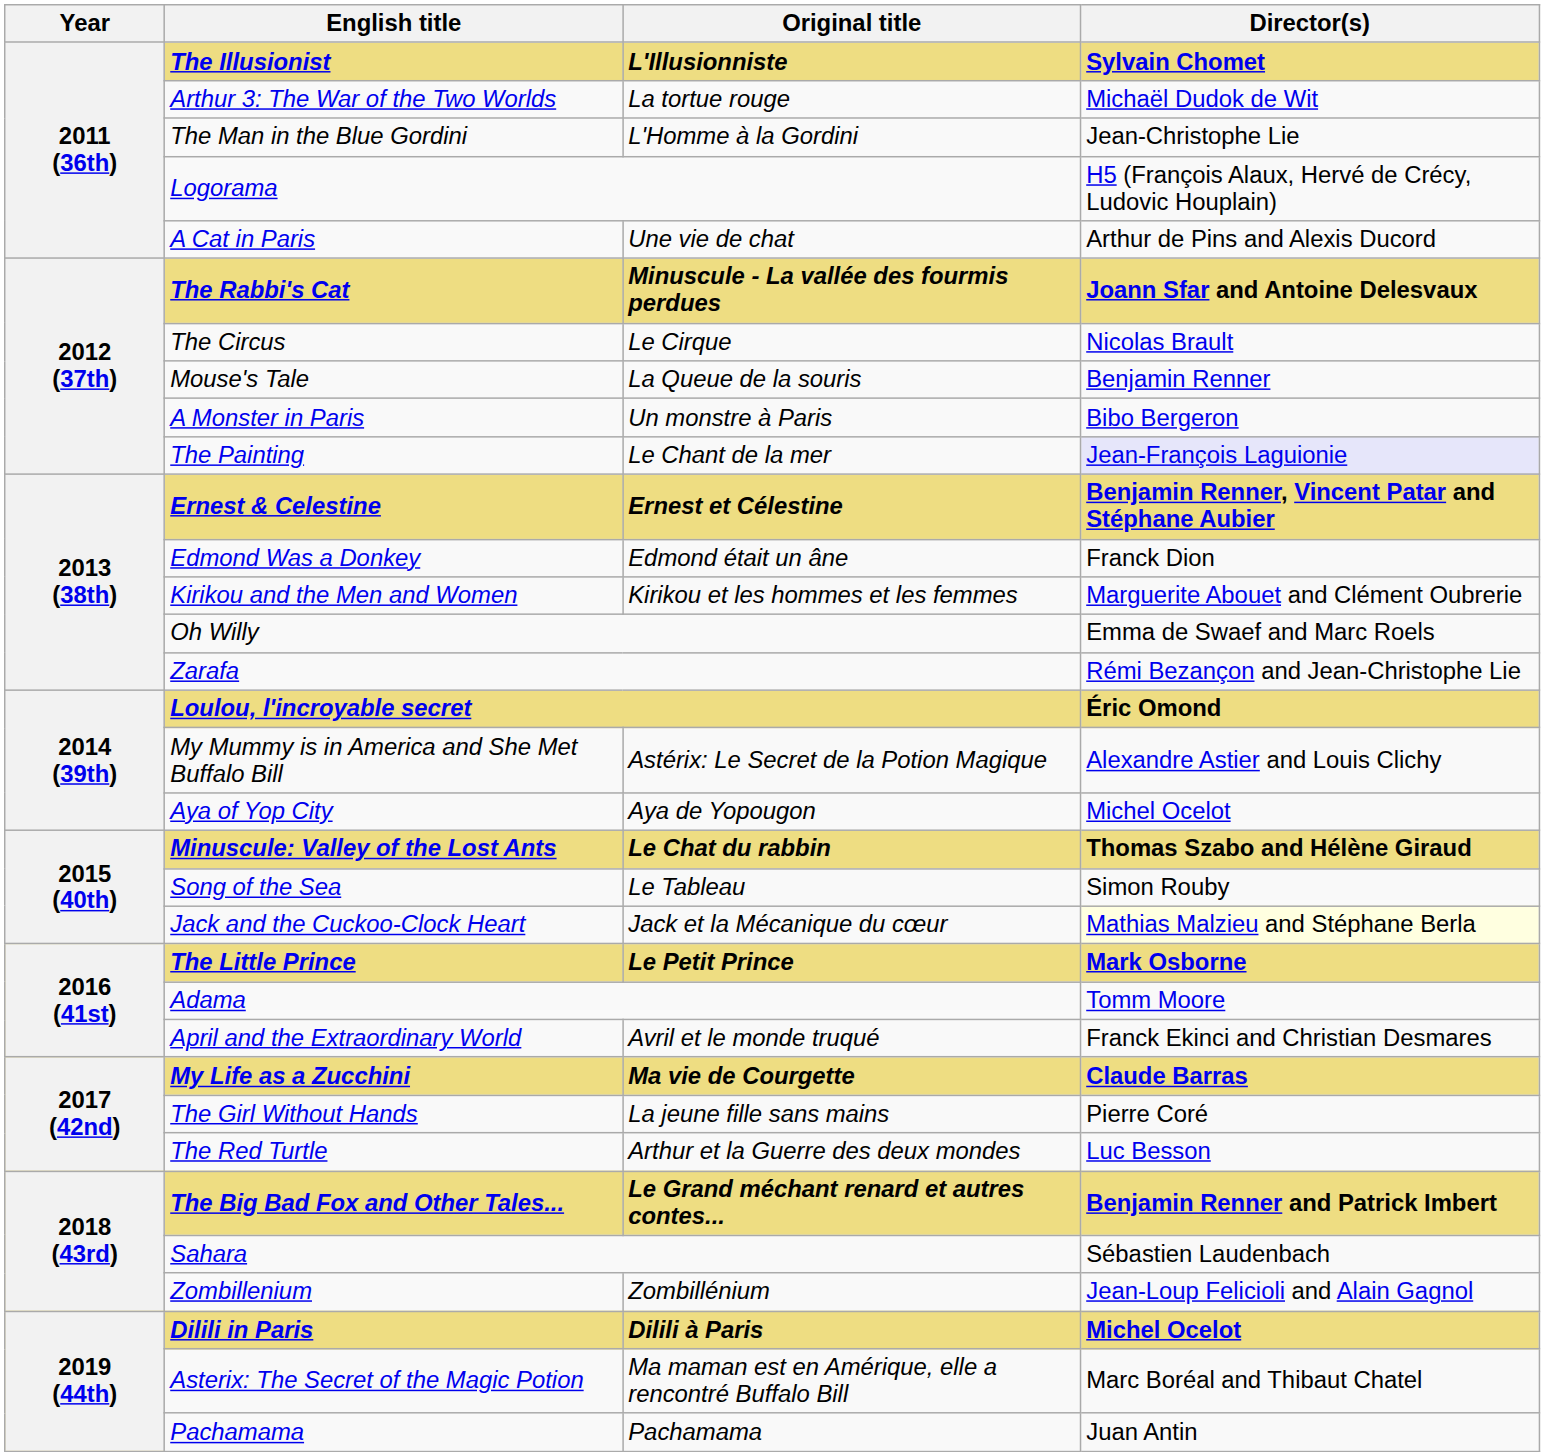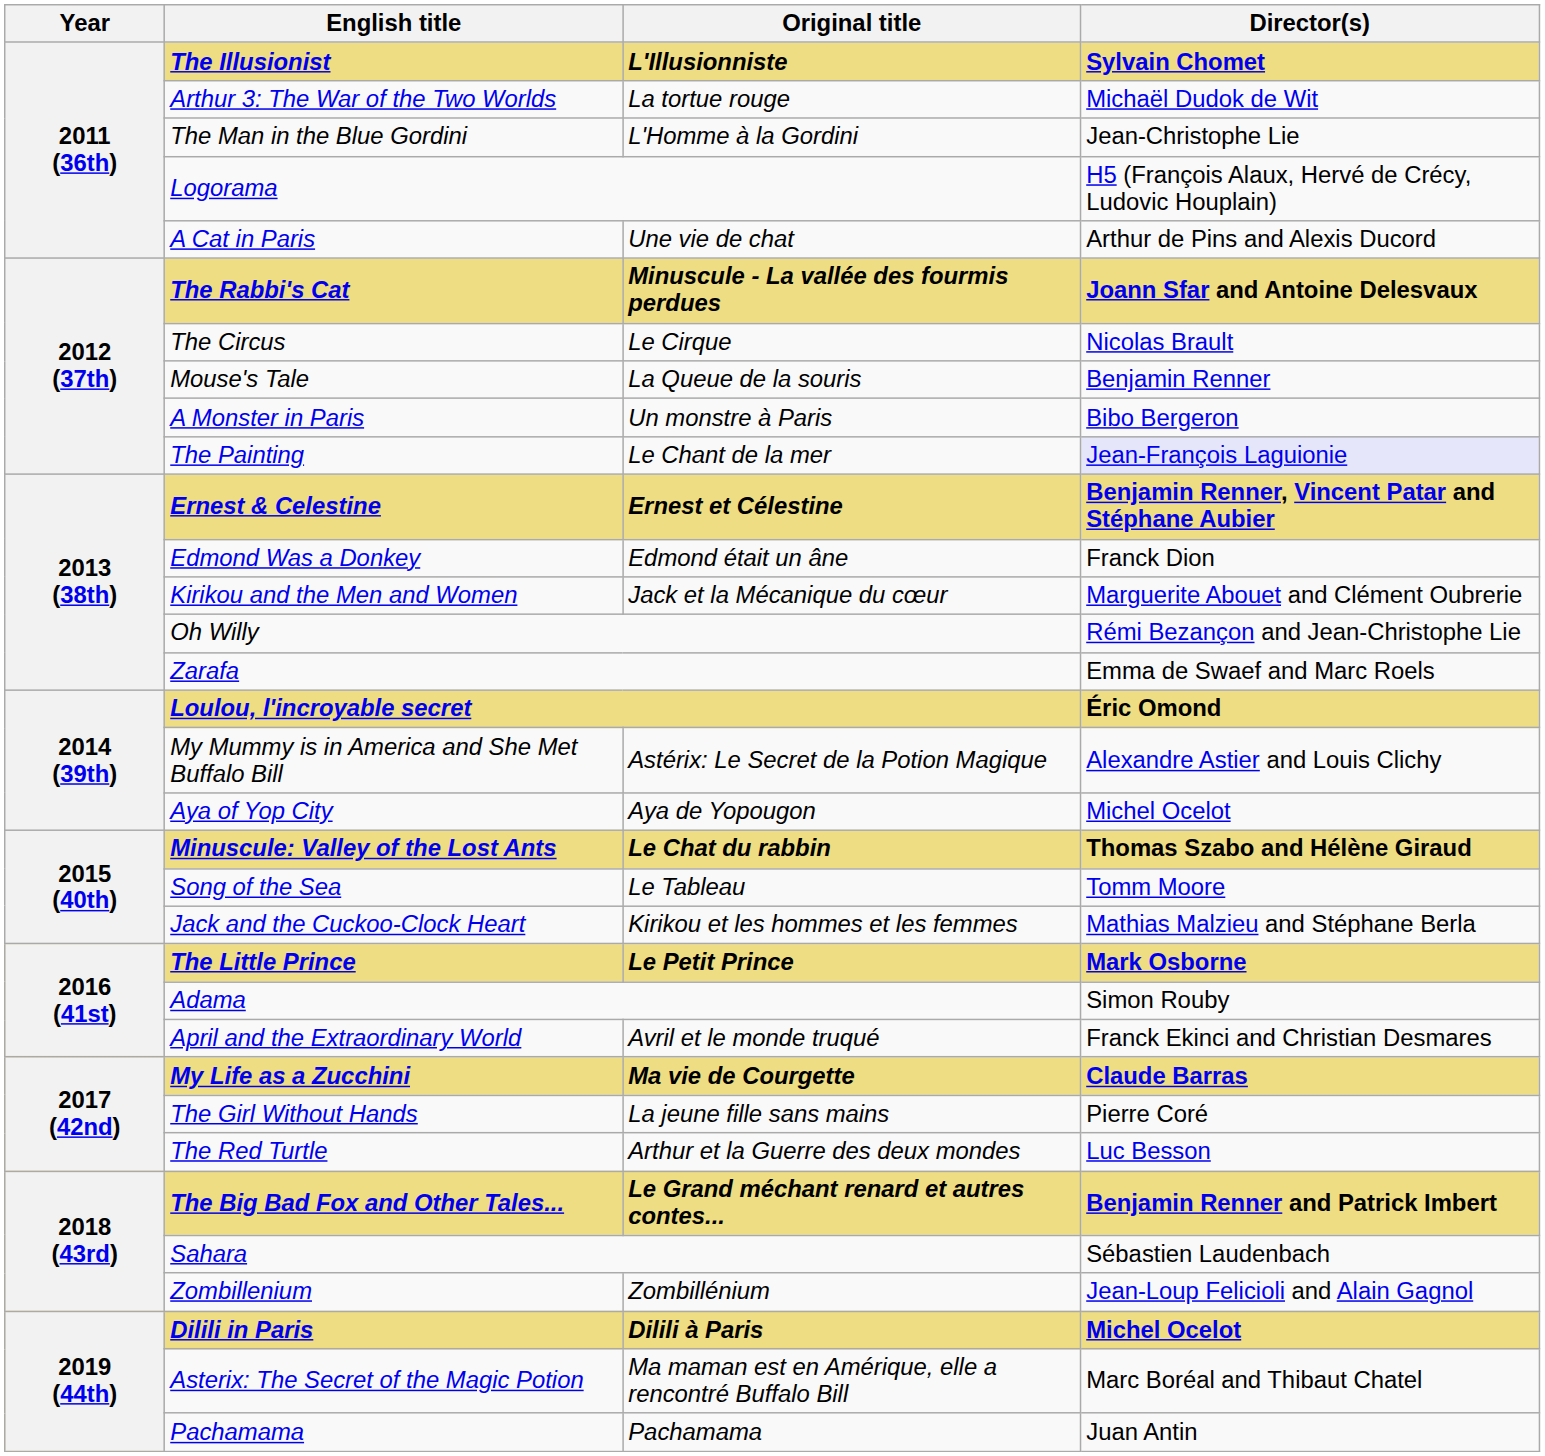 <table class="wikitable">
 <tr>
 <th width="100">Year</th>
 <th width="300">English title</th>
 <th width="300">Original title</th>
 <th width="300">Director(s)</th>
 </tr>
 <tr>
 <th rowspan="5" style="text-align:center;">2011<br>(<a href='#'>36th</a>)</th>
 <td style="background:#eedd82;"><strong><em><a href='#'>The Illusionist</a></em></strong></td>
 <td style="background:#eedd82;"><em> <strong>L'Illusionniste</strong> </em></td>
 <td style="background:#eedd82;"><a href='#'><strong>Sylvain Chomet</strong></a></td>
 </tr>
 <tr>
 <td><em><a href='#'>Arthur 3: The War of the Two Worlds</a></em></td>
 <td><em>La tortue rouge</em></td>
 <td><a href='#'>Michaël Dudok de Wit</a></td>
 </tr>
 <tr>
 <td><em>The Man in the Blue Gordini</em></td>
 <td><em>L'Homme à la Gordini</em></td>
 <td>Jean-Christophe Lie</td>
 </tr>
 <tr>
 <td colspan="2"><em><a href='#'>Logorama</a></em></td>
 <td><a href='#'>H5</a> (François Alaux, Hervé de Crécy, Ludovic Houplain)</td>
 </tr>
 <tr>
 <td><em><a href='#'>A Cat in Paris</a></em></td>
 <td><em>Une vie de chat</em></td>
 <td>Arthur de Pins and Alexis Ducord</td>
 </tr>
 <tr>
 <th rowspan="5" style="text-align:center;">2012<br>(<a href='#'>37th</a>)</th>
 <td style="background:#eedd82;"><strong><em><a href='#'>The Rabbi's Cat</a></em></strong></td>
 <td style="background:#eedd82;"><strong><em>Minuscule - La vallée des fourmis perdues</em></strong></td>
 <td style="background:#eedd82;"><strong><a href='#'>Joann Sfar</a> and Antoine Delesvaux</strong></td>
 </tr>
 <tr>
 <td><em>The Circus</em></td>
 <td><em>Le Cirque</em></td>
 <td><a href='#'>Nicolas Brault</a></td>
 </tr>
 <tr>
 <td><em>Mouse's Tale</em></td>
 <td><em>La Queue de la souris</em></td>
 <td><a href='#'>Benjamin Renner</a></td>
 </tr>
 <tr>
 <td><em><a href='#'>A Monster in Paris</a></em></td>
 <td><em>Un monstre à Paris</em></td>
 <td><a href='#'>Bibo Bergeron</a></td>
 </tr>
 <tr>
 <td><em><a href='#'>The Painting</a></em></td>
 <td><em>Le Chant de la mer</em></td>
 <td style="background: lavender;"><a href='#'>Jean-François Laguionie</a></td>
 </tr>
 <tr>
 <th rowspan="5" style="text-align:center;">2013<br>(<a href='#'>38th</a>)</th>
 <td style="background:#eedd82;"><strong><em><a href='#'>Ernest & Celestine</a></em></strong></td>
 <td style="background:#eedd82;"><strong><em>Ernest et Célestine</em></strong></td>
 <td style="background:#eedd82;"><strong><a href='#'>Benjamin Renner</a>, <a href='#'>Vincent Patar</a> and <a href='#'>Stéphane Aubier</a></strong></td>
 </tr>
 <tr>
 <td><em><a href='#'>Edmond Was a Donkey</a></em></td>
 <td><em>Edmond était un âne</em></td>
 <td>Franck Dion</td>
 </tr>
 <tr>
 <td><em><a href='#'>Kirikou and the Men and Women</a></em></td>
-<td><em>Kirikou et les hommes et les femmes</em></td>
+<td><em>Jack et la Mécanique du cœur</em></td>
 <td><a href='#'>Marguerite Abouet</a> and Clément Oubrerie</td>
 </tr>
 <tr>
 <td colspan="2"><em>Oh Willy</em></td>
-<td>Emma de Swaef and Marc Roels</td>
+<td><a href='#'>Rémi Bezançon</a> and Jean-Christophe Lie</td>
 </tr>
 <tr>
 <td colspan="2"><em><a href='#'>Zarafa</a></em></td>
-<td><a href='#'>Rémi Bezançon</a> and Jean-Christophe Lie</td>
+<td>Emma de Swaef and Marc Roels</td>
 </tr>
 <tr>
 <th rowspan="3" style="text-align:center;">2014<br>(<a href='#'>39th</a>)</th>
 <td colspan="2" style="background:#eedd82;"><strong><em><a href='#'>Loulou, l'incroyable secret</a></em></strong></td>
 <td style="background:#eedd82;"><strong>Éric Omond</strong></td>
 </tr>
 <tr>
 <td><em>My Mummy is in America and She Met Buffalo Bill</em></td>
 <td><em>Astérix: Le Secret de la Potion Magique</em></td>
 <td><a href='#'>Alexandre Astier</a> and Louis Clichy</td>
 </tr>
 <tr>
 <td><em><a href='#'>Aya of Yop City</a></em></td>
 <td><em>Aya de Yopougon</em></td>
 <td><a href='#'>Michel Ocelot</a></td>
 </tr>
 <tr>
 <th rowspan="3" style="text-align:center;">2015<br>(<a href='#'>40th</a>)</th>
 <td style="background:#eedd82;"><strong><em><a href='#'>Minuscule: Valley of the Lost Ants</a></em></strong></td>
 <td style="background:#eedd82;"><strong><em>Le Chat du rabbin</em></strong></td>
 <td style="background:#eedd82;"><strong>Thomas Szabo and Hélène Giraud</strong></td>
 </tr>
 <tr>
 <td><em><a href='#'>Song of the Sea</a></em></td>
 <td><em>Le Tableau</em></td>
-<td>Simon Rouby</td>
+<td><a href='#'>Tomm Moore</a></td>
 </tr>
 <tr>
 <td><em><a href='#'>Jack and the Cuckoo-Clock Heart</a></em></td>
-<td><em>Jack et la Mécanique du cœur</em></td>
-<td style="background: lightyellow;"><a href='#'>Mathias Malzieu</a> and Stéphane Berla</td>
+<td><em>Kirikou et les hommes et les femmes</em></td>
+<td><a href='#'>Mathias Malzieu</a> and Stéphane Berla</td>
 </tr>
 <tr style="background:#eedd82;">
 <th rowspan="3">2016<br>(<a href='#'>41st</a>)</th>
 <td><strong><em><a href='#'>The Little Prince</a></em></strong></td>
 <td><strong><em>Le Petit Prince</em></strong></td>
 <td><a href='#'><strong>Mark Osborne</strong></a></td>
 </tr>
 <tr>
 <td colspan="2"><em><a href='#'>Adama</a></em></td>
-<td><a href='#'>Tomm Moore</a></td>
+<td>Simon Rouby</td>
 </tr>
 <tr>
 <td><em><a href='#'>April and the Extraordinary World</a></em></td>
 <td><em>Avril et le monde truqué</em></td>
 <td>Franck Ekinci and Christian Desmares</td>
 </tr>
 <tr style="background:#eedd82;">
 <th rowspan="3">2017<br>(<a href='#'>42nd</a>)</th>
 <td><strong><em><a href='#'>My Life as a Zucchini</a></em></strong></td>
 <td><strong><em>Ma vie de Courgette</em></strong></td>
 <td><a href='#'><strong>Claude Barras</strong></a></td>
 </tr>
 <tr>
 <td><em><a href='#'>The Girl Without Hands</a></em></td>
 <td><em>La jeune fille sans mains</em></td>
 <td>Pierre Coré</td>
 </tr>
 <tr>
 <td><em><a href='#'>The Red Turtle</a></em></td>
 <td><em>Arthur et la Guerre des deux mondes</em></td>
 <td><a href='#'>Luc Besson</a></td>
 </tr>
 <tr style="background:#eedd82;">
 <th rowspan="3">2018<br>(<a href='#'>43rd</a>)</th>
 <td><strong><em><a href='#'>The Big Bad Fox and Other Tales...</a></em></strong></td>
 <td><strong><em>Le Grand méchant renard et autres contes...</em></strong></td>
 <td><strong><a href='#'>Benjamin Renner</a> and Patrick Imbert</strong></td>
 </tr>
 <tr>
 <td colspan="2"><em><a href='#'>Sahara</a></em></td>
 <td>Sébastien Laudenbach</td>
 </tr>
 <tr>
 <td><em><a href='#'>Zombillenium</a></em></td>
 <td><em>Zombillénium</em></td>
 <td><a href='#'>Jean-Loup Felicioli</a> and <a href='#'>Alain Gagnol</a></td>
 </tr>
 <tr style="background:#eedd82;">
 <th rowspan="3">2019<br>(<a href='#'>44th</a>)</th>
 <td><strong><em><a href='#'>Dilili in Paris</a></em></strong></td>
 <td><strong><em>Dilili à Paris</em></strong></td>
 <td><strong><a href='#'>Michel Ocelot</a></strong></td>
 </tr>
 <tr>
 <td><em><a href='#'>Asterix: The Secret of the Magic Potion</a></em></td>
 <td><em>Ma maman est en Amérique, elle a rencontré Buffalo Bill </em></td>
 <td>Marc Boréal and Thibaut Chatel</td>
 </tr>
 <tr>
 <td><em><a href='#'>Pachamama</a></em></td>
 <td><em>Pachamama</em></td>
 <td>Juan Antin</td>
 </tr>
 </table>
